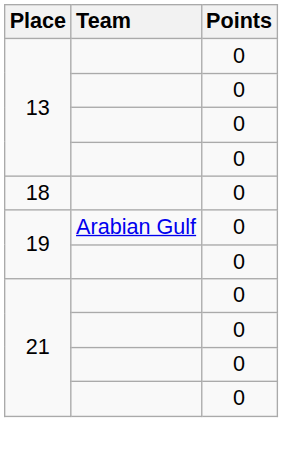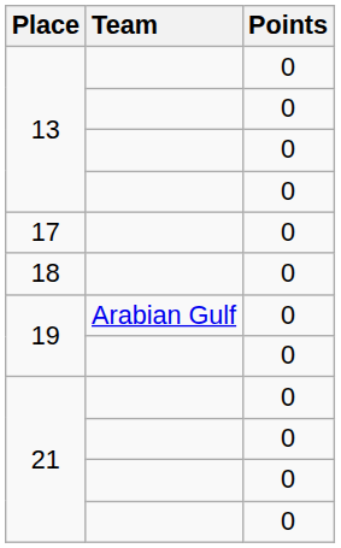 <table class="wikitable" style="text-align:center; padding-bottom:0;">
 <tr>
 <th>Place</th>
 <th style="text-align:left;">Team</th>
 <th>Points</th>
 </tr>
 <tr>
 <td rowspan=4>13</td>
 <td align=left></td>
 <td>0</td>
 </tr>
 <tr>
 <td align=left></td>
 <td>0</td>
 </tr>
 <tr>
 <td align=left></td>
 <td>0</td>
 </tr>
 <tr>
+<td align=left></td>
+<td>0</td>
+</tr>
+<tr>
+<td>17</td>
 <td align=left></td>
 <td>0</td>
 </tr>
 <tr>
 <td>18</td>
 <td align=left></td>
 <td>0</td>
 </tr>
 <tr>
 <td rowspan=2>19</td>
 <td align=left> <a href='#'>Arabian Gulf</a></td>
 <td>0</td>
 </tr>
 <tr>
 <td align=left></td>
 <td>0</td>
 </tr>
 <tr>
 <td rowspan=4>21</td>
 <td align=left></td>
 <td>0</td>
 </tr>
 <tr>
 <td align=left></td>
 <td>0</td>
 </tr>
 <tr>
 <td align=left></td>
 <td>0</td>
 </tr>
 <tr>
 <td align=left></td>
 <td>0</td>
 </tr>
 </table>
